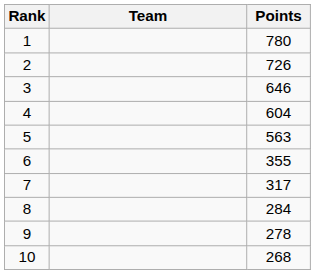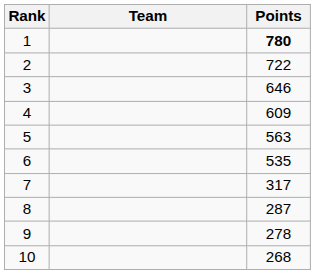 <table class="wikitable" style="text-align:center;">
 <tr>
 <th width=40>Rank</th>
 <th width=200>Team</th>
 <th width=60>Points</th>
 </tr>
 <tr>
 <td>1</td>
 <td align=left></td>
-<td>780</td>
+<td><strong>780</strong></td>
 </tr>
 <tr>
 <td>2</td>
 <td align=left></td>
-<td>726</td>
+<td>722</td>
 </tr>
 <tr>
 <td>3</td>
 <td align=left></td>
 <td>646</td>
 </tr>
 <tr>
 <td>4</td>
 <td align=left></td>
-<td>604</td>
+<td>609</td>
 </tr>
 <tr>
 <td>5</td>
 <td align=left></td>
 <td>563</td>
 </tr>
 <tr>
 <td>6</td>
 <td align=left></td>
-<td>355</td>
+<td>535</td>
 </tr>
 <tr>
 <td>7</td>
 <td align=left></td>
 <td>317</td>
 </tr>
 <tr>
 <td>8</td>
 <td align=left></td>
-<td>284</td>
+<td>287</td>
 </tr>
 <tr>
 <td>9</td>
 <td align=left></td>
 <td>278</td>
 </tr>
 <tr>
 <td>10</td>
 <td align=left></td>
 <td>268</td>
 </tr>
 </table>
